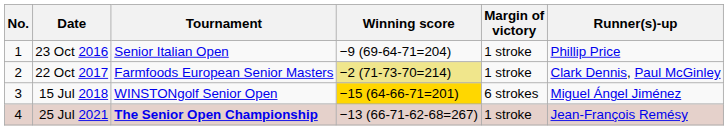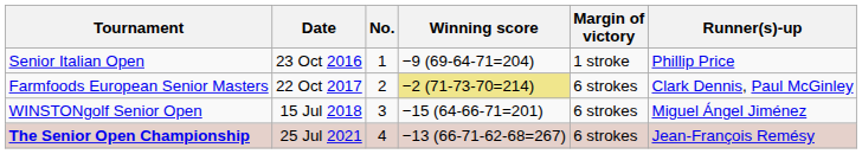 <table class="wikitable" style="font-size:95%;">
 <tr>
+<th>Tournament</th>
+<th>Date</th>
 <th>No.</th>
-<th>Date</th>
-<th>Tournament</th>
 <th>Winning score</th>
 <th>Margin of<br>victory</th>
 <th>Runner(s)-up</th>
 </tr>
 <tr>
+<td><a href='#'>Senior Italian Open</a></td>
+<td align=right>23 Oct <a href='#'>2016</a></td>
 <td align=center>1</td>
-<td align=right>23 Oct <a href='#'>2016</a></td>
-<td><a href='#'>Senior Italian Open</a></td>
 <td>−9 (69-64-71=204)</td>
 <td>1 stroke</td>
 <td> <a href='#'>Phillip Price</a></td>
 </tr>
 <tr>
+<td><a href='#'>Farmfoods European Senior Masters</a></td>
+<td align=right>22 Oct <a href='#'>2017</a></td>
 <td align=center>2</td>
-<td align=right>22 Oct <a href='#'>2017</a></td>
-<td><a href='#'>Farmfoods European Senior Masters</a></td>
 <td style="background: khaki;">−2 (71-73-70=214)</td>
-<td>1 stroke</td>
+<td>6 strokes</td>
 <td> <a href='#'>Clark Dennis</a>,  <a href='#'>Paul McGinley</a></td>
 </tr>
 <tr>
+<td><a href='#'>WINSTONgolf Senior Open</a></td>
+<td align=right>15 Jul <a href='#'>2018</a></td>
 <td align=center>3</td>
-<td align=right>15 Jul <a href='#'>2018</a></td>
-<td><a href='#'>WINSTONgolf Senior Open</a></td>
-<td style="background: gold;">−15 (64-66-71=201)</td>
+<td>−15 (64-66-71=201)</td>
 <td>6 strokes</td>
 <td> <a href='#'>Miguel Ángel Jiménez</a></td>
 </tr>
 <tr style="background:#e5d1cb;">
+<td><strong><a href='#'>The Senior Open Championship</a></strong></td>
+<td align=right>25 Jul <a href='#'>2021</a></td>
 <td align=center>4</td>
-<td align=right>25 Jul <a href='#'>2021</a></td>
-<td><strong><a href='#'>The Senior Open Championship</a></strong></td>
 <td>−13 (66-71-62-68=267)</td>
-<td>1 stroke</td>
+<td>6 strokes</td>
 <td> <a href='#'>Jean-François Remésy</a></td>
 </tr>
 </table>
